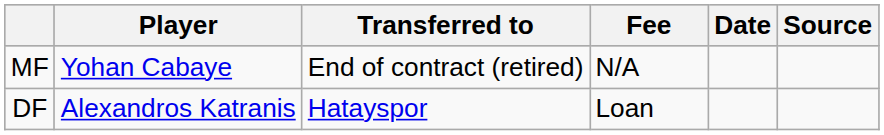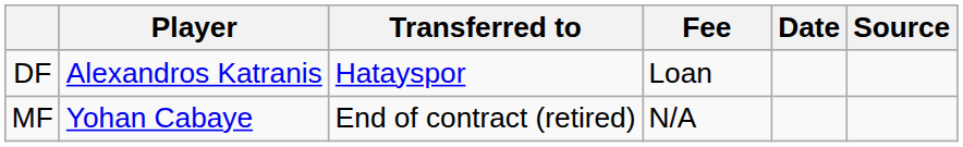 <table class="wikitable plainrowheaders sortable">
 <tr>
 <th></th>
 <th scope=col>Player</th>
 <th>Transferred to</th>
 <th !scope=col; style="width: 65px;">Fee</th>
 <th scope=col>Date</th>
 <th scope=col>Source</th>
 </tr>
 <tr>
+<td align=center>DF</td>
+<td> <a href='#'>Alexandros Katranis</a></td>
+<td> <a href='#'>Hatayspor</a></td>
+<td>Loan</td>
+<td></td>
+<td></td>
+</tr>
+<tr>
 <td align=center>MF</td>
 <td> <a href='#'>Yohan Cabaye</a></td>
 <td>End of contract (retired)</td>
 <td>N/A</td>
 <td></td>
 <td></td>
 </tr>
-<tr>
-<td align=center>DF</td>
-<td> <a href='#'>Alexandros Katranis</a></td>
-<td> <a href='#'>Hatayspor</a></td>
-<td>Loan</td>
-<td></td>
-<td></td>
-</tr>
 </table>
